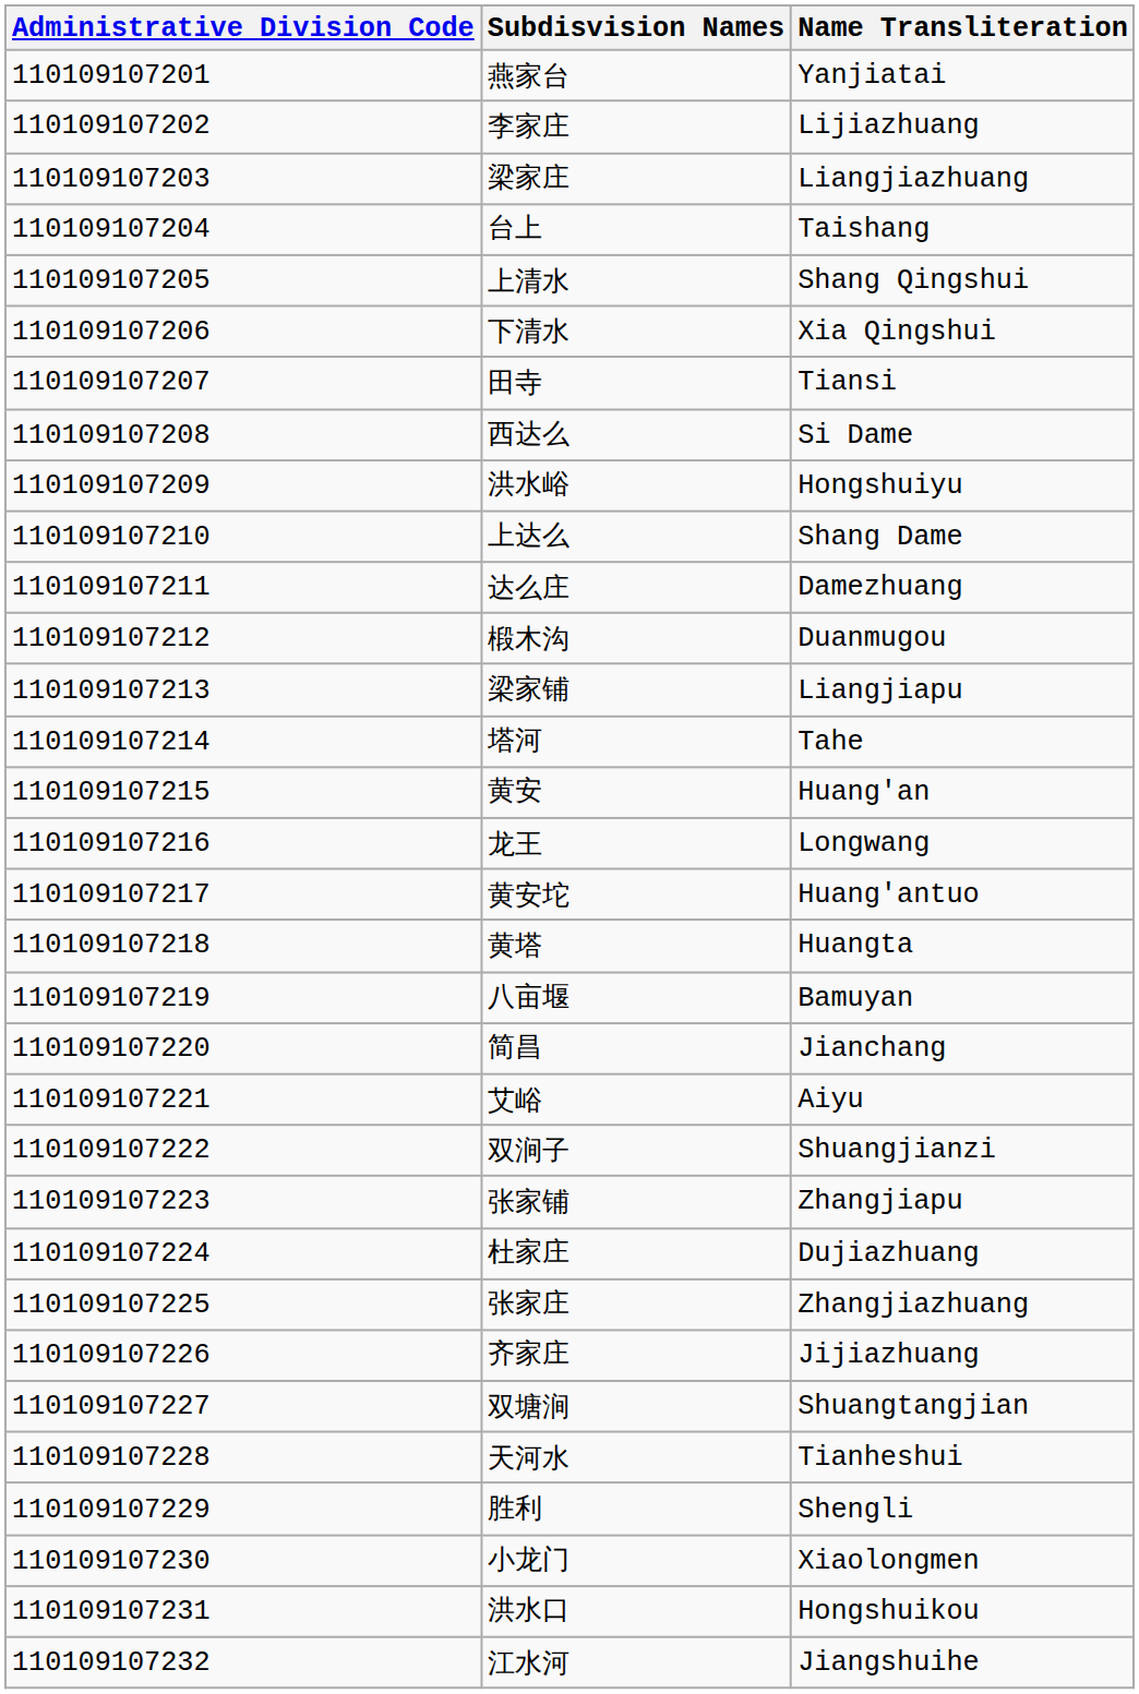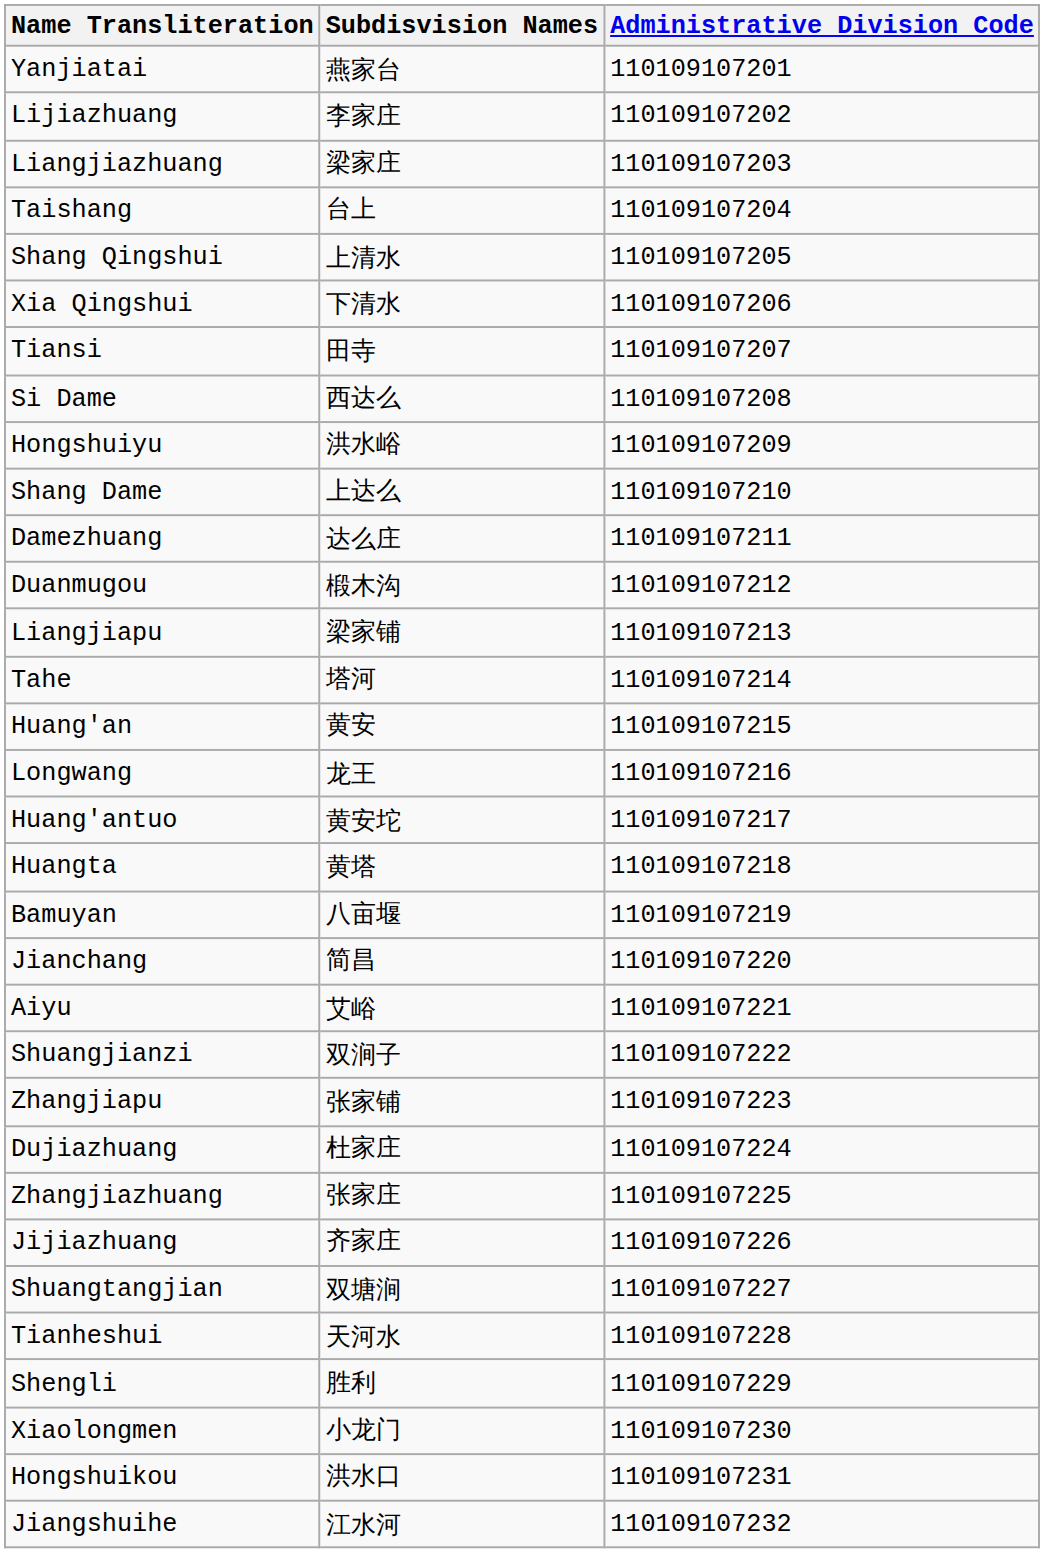 <table class="wikitable sortable">
 <tr>
+<th>Name Transliteration</th>
+<th>Subdisvision Names</th>
 <th><a href='#'>Administrative Division Code</a></th>
-<th>Subdisvision Names</th>
-<th>Name Transliteration</th>
 </tr>
 <tr>
+<td>Yanjiatai</td>
+<td>燕家台</td>
 <td>110109107201</td>
-<td>燕家台</td>
-<td>Yanjiatai</td>
 </tr>
 <tr>
+<td>Lijiazhuang</td>
+<td>李家庄</td>
 <td>110109107202</td>
-<td>李家庄</td>
-<td>Lijiazhuang</td>
 </tr>
 <tr>
+<td>Liangjiazhuang</td>
+<td>梁家庄</td>
 <td>110109107203</td>
-<td>梁家庄</td>
-<td>Liangjiazhuang</td>
 </tr>
 <tr>
+<td>Taishang</td>
+<td>台上</td>
 <td>110109107204</td>
-<td>台上</td>
-<td>Taishang</td>
 </tr>
 <tr>
+<td>Shang Qingshui</td>
+<td>上清水</td>
 <td>110109107205</td>
-<td>上清水</td>
-<td>Shang Qingshui</td>
 </tr>
 <tr>
+<td>Xia Qingshui</td>
+<td>下清水</td>
 <td>110109107206</td>
-<td>下清水</td>
-<td>Xia Qingshui</td>
 </tr>
 <tr>
+<td>Tiansi</td>
+<td>田寺</td>
 <td>110109107207</td>
-<td>田寺</td>
-<td>Tiansi</td>
 </tr>
 <tr>
+<td>Si Dame</td>
+<td>西达么</td>
 <td>110109107208</td>
-<td>西达么</td>
-<td>Si Dame</td>
 </tr>
 <tr>
+<td>Hongshuiyu</td>
+<td>洪水峪</td>
 <td>110109107209</td>
-<td>洪水峪</td>
-<td>Hongshuiyu</td>
 </tr>
 <tr>
+<td>Shang Dame</td>
+<td>上达么</td>
 <td>110109107210</td>
-<td>上达么</td>
-<td>Shang Dame</td>
 </tr>
 <tr>
+<td>Damezhuang</td>
+<td>达么庄</td>
 <td>110109107211</td>
-<td>达么庄</td>
-<td>Damezhuang</td>
 </tr>
 <tr>
+<td>Duanmugou</td>
+<td>椴木沟</td>
 <td>110109107212</td>
-<td>椴木沟</td>
-<td>Duanmugou</td>
 </tr>
 <tr>
+<td>Liangjiapu</td>
+<td>梁家铺</td>
 <td>110109107213</td>
-<td>梁家铺</td>
-<td>Liangjiapu</td>
 </tr>
 <tr>
+<td>Tahe</td>
+<td>塔河</td>
 <td>110109107214</td>
-<td>塔河</td>
-<td>Tahe</td>
 </tr>
 <tr>
+<td>Huang'an</td>
+<td>黄安</td>
 <td>110109107215</td>
-<td>黄安</td>
-<td>Huang'an</td>
 </tr>
 <tr>
+<td>Longwang</td>
+<td>龙王</td>
 <td>110109107216</td>
-<td>龙王</td>
-<td>Longwang</td>
 </tr>
 <tr>
+<td>Huang'antuo</td>
+<td>黄安坨</td>
 <td>110109107217</td>
-<td>黄安坨</td>
-<td>Huang'antuo</td>
 </tr>
 <tr>
+<td>Huangta</td>
+<td>黄塔</td>
 <td>110109107218</td>
-<td>黄塔</td>
-<td>Huangta</td>
 </tr>
 <tr>
+<td>Bamuyan</td>
+<td>八亩堰</td>
 <td>110109107219</td>
-<td>八亩堰</td>
-<td>Bamuyan</td>
 </tr>
 <tr>
+<td>Jianchang</td>
+<td>简昌</td>
 <td>110109107220</td>
-<td>简昌</td>
-<td>Jianchang</td>
 </tr>
 <tr>
+<td>Aiyu</td>
+<td>艾峪</td>
 <td>110109107221</td>
-<td>艾峪</td>
-<td>Aiyu</td>
 </tr>
 <tr>
+<td>Shuangjianzi</td>
+<td>双涧子</td>
 <td>110109107222</td>
-<td>双涧子</td>
-<td>Shuangjianzi</td>
 </tr>
 <tr>
+<td>Zhangjiapu</td>
+<td>张家铺</td>
 <td>110109107223</td>
-<td>张家铺</td>
-<td>Zhangjiapu</td>
 </tr>
 <tr>
+<td>Dujiazhuang</td>
+<td>杜家庄</td>
 <td>110109107224</td>
-<td>杜家庄</td>
-<td>Dujiazhuang</td>
 </tr>
 <tr>
+<td>Zhangjiazhuang</td>
+<td>张家庄</td>
 <td>110109107225</td>
-<td>张家庄</td>
-<td>Zhangjiazhuang</td>
 </tr>
 <tr>
+<td>Jijiazhuang</td>
+<td>齐家庄</td>
 <td>110109107226</td>
-<td>齐家庄</td>
-<td>Jijiazhuang</td>
 </tr>
 <tr>
+<td>Shuangtangjian</td>
+<td>双塘涧</td>
 <td>110109107227</td>
-<td>双塘涧</td>
-<td>Shuangtangjian</td>
 </tr>
 <tr>
+<td>Tianheshui</td>
+<td>天河水</td>
 <td>110109107228</td>
-<td>天河水</td>
-<td>Tianheshui</td>
 </tr>
 <tr>
+<td>Shengli</td>
+<td>胜利</td>
 <td>110109107229</td>
-<td>胜利</td>
-<td>Shengli</td>
 </tr>
 <tr>
+<td>Xiaolongmen</td>
+<td>小龙门</td>
 <td>110109107230</td>
-<td>小龙门</td>
-<td>Xiaolongmen</td>
 </tr>
 <tr>
+<td>Hongshuikou</td>
+<td>洪水口</td>
 <td>110109107231</td>
-<td>洪水口</td>
-<td>Hongshuikou</td>
 </tr>
 <tr>
+<td>Jiangshuihe</td>
+<td>江水河</td>
 <td>110109107232</td>
-<td>江水河</td>
-<td>Jiangshuihe</td>
 </tr>
 </table>
